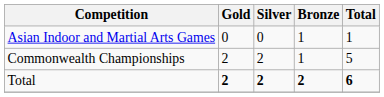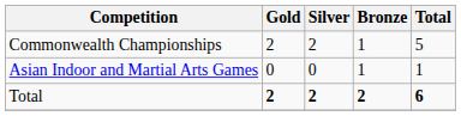 <table class="wikitable sortable">
 <tr>
 <th>Competition</th>
 <th>Gold</th>
 <th>Silver</th>
 <th>Bronze</th>
 <th>Total</th>
 </tr>
 <tr>
+<td>Commonwealth Championships</td>
+<td>2</td>
+<td>2</td>
+<td>1</td>
+<td>5</td>
+</tr>
+<tr>
 <td><a href='#'>Asian Indoor and Martial Arts Games</a></td>
 <td>0</td>
 <td>0</td>
 <td>1</td>
 <td>1</td>
-</tr>
-<tr>
-<td>Commonwealth Championships</td>
-<td>2</td>
-<td>2</td>
-<td>1</td>
-<td>5</td>
 </tr>
 <tr>
 <td>Total</td>
 <td><strong>2</strong></td>
 <td><strong>2</strong></td>
 <td><strong>2</strong></td>
 <td><strong>6</strong></td>
 </tr>
 <tr>
 </tr>
 </table>
